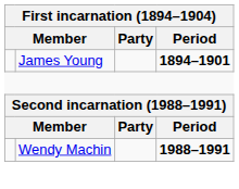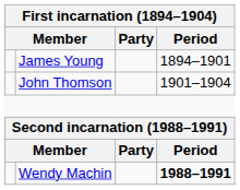 <table class="wikitable" style='border-style: none none none none;'>
 <tr>
 <th colspan="4">First incarnation (1894–1904)</th>
 </tr>
 <tr>
 <th colspan="2">Member</th>
 <th>Party</th>
 <th>Period</th>
 </tr>
 <tr style="background: #f9f9f9">
 <td> </td>
 <td><a href='#'>James Young</a></td>
 <td></td>
-<td><strong>1894–1901</strong></td>
+<td>1894–1901</td>
+</tr>
+<tr style="background: #f9f9f9">
+<td> </td>
+<td><a href='#'>John Thomson</a></td>
+<td></td>
+<td>1901–1904</td>
 </tr>
 <tr>
 <td colspan="4" style='border-style: none none none none;'> </td>
 </tr>
 <tr>
 <th colspan="4">Second incarnation (1988–1991)</th>
 </tr>
 <tr>
 <th colspan="2">Member</th>
 <th>Party</th>
 <th>Period</th>
 </tr>
 <tr style="background: #f9f9f9">
 <td> </td>
 <td><a href='#'>Wendy Machin</a></td>
 <td></td>
 <td><strong>1988–1991</strong></td>
 </tr>
 </table>
